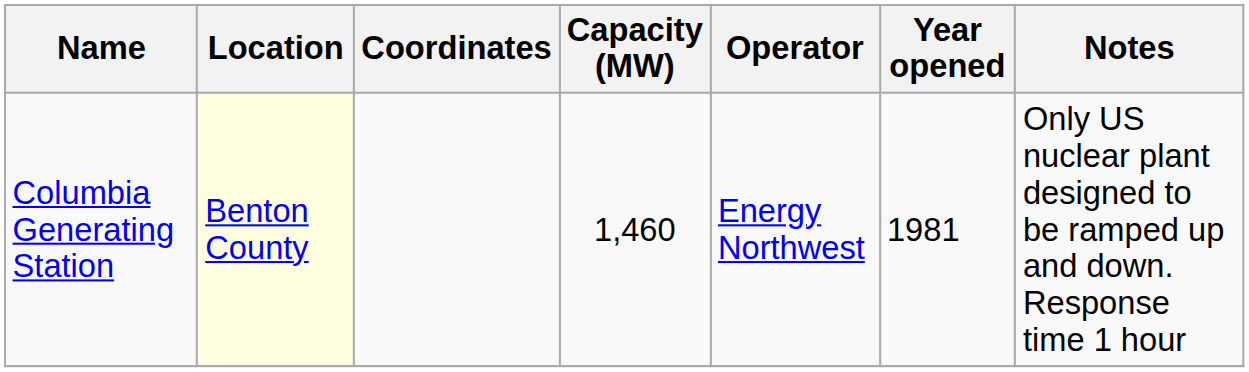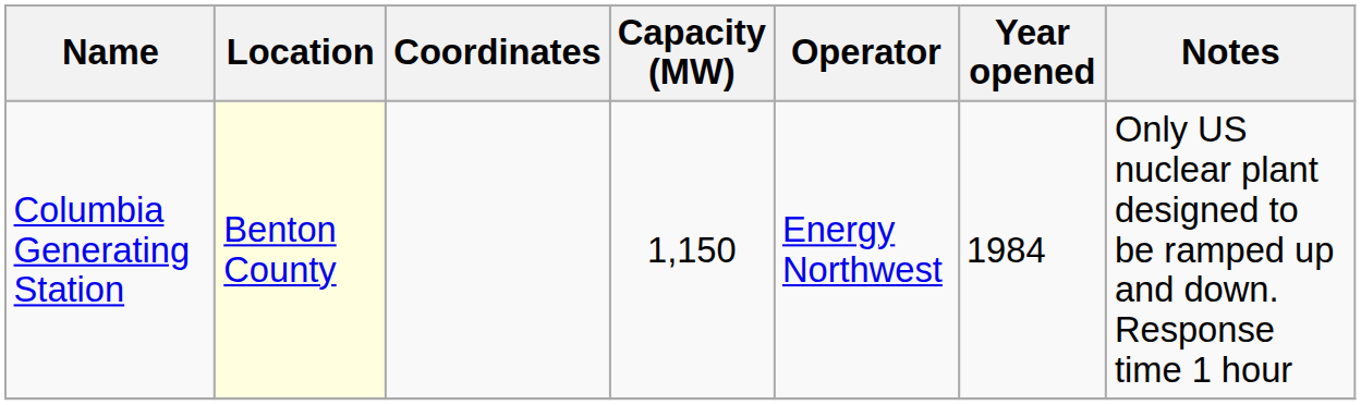 <table class="wikitable sortable">
 <tr>
 <th>Name</th>
 <th>Location</th>
 <th width="12em">Coordinates</th>
 <th>Capacity<br>(MW)</th>
 <th>Operator</th>
 <th>Year opened</th>
 <th>Notes</th>
 </tr>
 <tr>
 <td><a href='#'>Columbia Generating Station</a></td>
 <td style="background: lightyellow;"><a href='#'>Benton County</a></td>
 <td></td>
-<td align=center>1,460</td>
+<td align=center>1,150</td>
 <td><a href='#'>Energy Northwest</a></td>
-<td>1981</td>
+<td>1984</td>
 <td>Only US nuclear plant designed to be ramped up and down. Response time 1 hour</td>
 </tr>
 <tr>
 </tr>
 </table>
